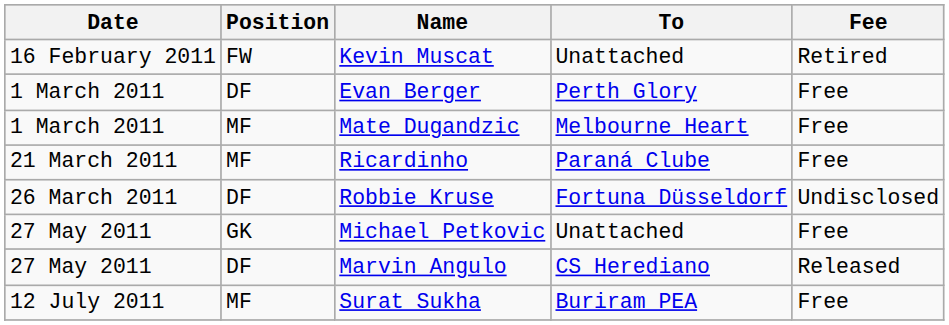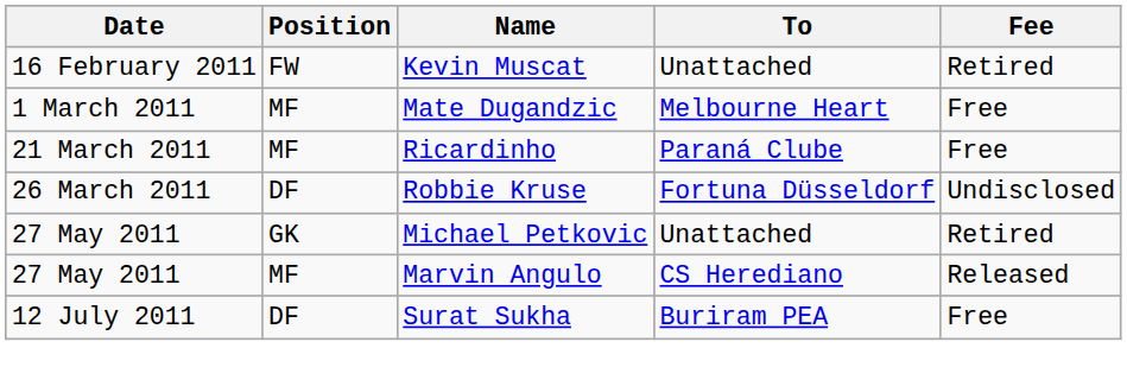 <table class="wikitable">
 <tr>
 <th>Date</th>
 <th>Position</th>
 <th>Name</th>
 <th>To</th>
 <th>Fee</th>
 </tr>
 <tr>
 <td>16 February 2011</td>
 <td>FW</td>
 <td> <a href='#'>Kevin Muscat</a></td>
 <td>Unattached</td>
 <td>Retired</td>
-</tr>
-<tr>
-<td>1 March 2011</td>
-<td>DF</td>
-<td> <a href='#'>Evan Berger</a></td>
-<td> <a href='#'>Perth Glory</a></td>
-<td>Free</td>
 </tr>
 <tr>
 <td>1 March 2011</td>
 <td>MF</td>
 <td> <a href='#'>Mate Dugandzic</a></td>
 <td> <a href='#'>Melbourne Heart</a></td>
 <td>Free</td>
 </tr>
 <tr>
 <td>21 March 2011</td>
 <td>MF</td>
 <td> <a href='#'>Ricardinho</a></td>
 <td> <a href='#'>Paraná Clube</a></td>
 <td>Free</td>
 </tr>
 <tr>
 <td>26 March 2011</td>
 <td>DF</td>
 <td> <a href='#'>Robbie Kruse</a></td>
 <td> <a href='#'>Fortuna Düsseldorf</a></td>
 <td>Undisclosed</td>
 </tr>
 <tr>
 <td>27 May 2011</td>
 <td>GK</td>
 <td> <a href='#'>Michael Petkovic</a></td>
 <td>Unattached</td>
-<td>Free</td>
+<td>Retired</td>
 </tr>
 <tr>
 <td>27 May 2011</td>
-<td>DF</td>
+<td>MF</td>
 <td> <a href='#'>Marvin Angulo</a></td>
 <td> <a href='#'>CS Herediano</a></td>
 <td>Released</td>
 </tr>
 <tr>
 <td>12 July 2011</td>
-<td>MF</td>
+<td>DF</td>
 <td> <a href='#'>Surat Sukha</a></td>
 <td> <a href='#'>Buriram PEA</a></td>
 <td>Free</td>
 </tr>
 </table>
